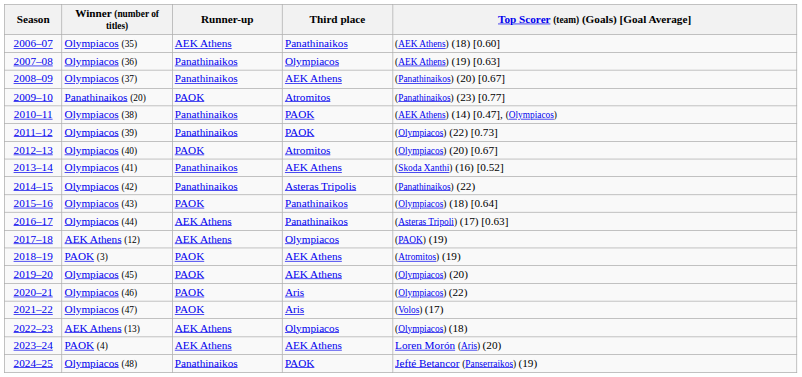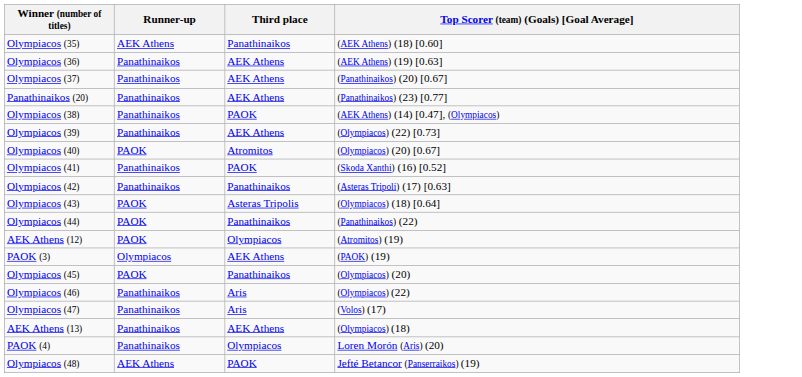 <table class="wikitable">
 <tr>
-<th width=75px>Season</th>
 <th width=150px>Winner <small>(number of titles)</small></th>
 <th width=150px>Runner-up</th>
 <th width=150px>Third place</th>
 <th width=570px><a href='#'>Top Scorer</a> <small>(team)</small> (Goals) [Goal Average]</th>
 </tr>
 <tr>
-<td align=center><a href='#'>2006–07</a></td>
 <td><a href='#'>Olympiacos</a> <small>(35)</small></td>
 <td><a href='#'>AEK Athens</a></td>
 <td><a href='#'>Panathinaikos</a></td>
 <td>  <small>(<a href='#'>AEK Athens</a>)</small> (18) [0.60]</td>
 </tr>
 <tr>
-<td align=center><a href='#'>2007–08</a></td>
 <td><a href='#'>Olympiacos</a> <small>(36)</small></td>
 <td><a href='#'>Panathinaikos</a></td>
-<td><a href='#'>Olympiacos</a></td>
+<td><a href='#'>AEK Athens</a></td>
 <td>  <small>(<a href='#'>AEK Athens</a>)</small> (19) [0.63]</td>
 </tr>
 <tr>
-<td align=center><a href='#'>2008–09</a></td>
 <td><a href='#'>Olympiacos</a> <small>(37)</small></td>
 <td><a href='#'>Panathinaikos</a></td>
 <td><a href='#'>AEK Athens</a></td>
 <td>  <small>(<a href='#'>Panathinaikos</a>)</small> (20) [0.67]</td>
 </tr>
 <tr>
-<td align=center><a href='#'>2009–10</a></td>
 <td><a href='#'>Panathinaikos</a> <small>(20)</small></td>
-<td><a href='#'>PAOK</a></td>
-<td><a href='#'>Atromitos</a></td>
+<td><a href='#'>Panathinaikos</a></td>
+<td><a href='#'>AEK Athens</a></td>
 <td>  <small>(<a href='#'>Panathinaikos</a>)</small> (23) [0.77]</td>
 </tr>
 <tr>
-<td align=center><a href='#'>2010–11</a></td>
 <td><a href='#'>Olympiacos</a> <small>(38)</small></td>
 <td><a href='#'>Panathinaikos</a></td>
 <td><a href='#'>PAOK</a></td>
 <td>  <small>(<a href='#'>AEK Athens</a>)</small> (14) [0.47],   <small>(<a href='#'>Olympiacos</a>)</small></td>
 </tr>
 <tr>
-<td align=center><a href='#'>2011–12</a></td>
 <td><a href='#'>Olympiacos</a> <small>(39)</small></td>
 <td><a href='#'>Panathinaikos</a></td>
-<td><a href='#'>PAOK</a></td>
+<td><a href='#'>AEK Athens</a></td>
 <td>  <small>(<a href='#'>Olympiacos</a>)</small> (22) [0.73]</td>
 </tr>
 <tr>
-<td align=center><a href='#'>2012–13</a></td>
 <td><a href='#'>Olympiacos</a> <small>(40)</small></td>
 <td><a href='#'>PAOK</a></td>
 <td><a href='#'>Atromitos</a></td>
 <td>  <small>(<a href='#'>Olympiacos</a>)</small> (20) [0.67]</td>
 </tr>
 <tr>
-<td align=center><a href='#'>2013–14</a></td>
 <td><a href='#'>Olympiacos</a> <small>(41)</small></td>
 <td><a href='#'>Panathinaikos</a></td>
-<td><a href='#'>AEK Athens</a></td>
+<td><a href='#'>PAOK</a></td>
 <td>  <small>(<a href='#'>Skoda Xanthi</a>)</small> (16) [0.52]</td>
 </tr>
 <tr>
-<td align=center><a href='#'>2014–15</a></td>
 <td><a href='#'>Olympiacos</a> <small>(42)</small></td>
 <td><a href='#'>Panathinaikos</a></td>
-<td><a href='#'>Asteras Tripolis</a></td>
-<td>  <small>(<a href='#'>Panathinaikos</a>)</small> (22)</td>
-</tr>
-<tr>
-<td align=center><a href='#'>2015–16</a></td>
-<td><a href='#'>Olympiacos</a> <small>(43)</small></td>
-<td><a href='#'>PAOK</a></td>
-<td><a href='#'>Panathinaikos</a></td>
-<td>  <small>(<a href='#'>Olympiacos</a>)</small> (18) [0.64]</td>
-</tr>
-<tr>
-<td align=center><a href='#'>2016–17</a></td>
-<td><a href='#'>Olympiacos</a> <small>(44)</small></td>
-<td><a href='#'>AEK Athens</a></td>
 <td><a href='#'>Panathinaikos</a></td>
 <td>  <small>(<a href='#'>Asteras Tripoli</a>)</small> (17) [0.63]</td>
 </tr>
 <tr>
-<td align=center><a href='#'>2017–18</a></td>
+<td><a href='#'>Olympiacos</a> <small>(43)</small></td>
+<td><a href='#'>PAOK</a></td>
+<td><a href='#'>Asteras Tripolis</a></td>
+<td>  <small>(<a href='#'>Olympiacos</a>)</small> (18) [0.64]</td>
+</tr>
+<tr>
+<td><a href='#'>Olympiacos</a> <small>(44)</small></td>
+<td><a href='#'>PAOK</a></td>
+<td><a href='#'>Panathinaikos</a></td>
+<td>  <small>(<a href='#'>Panathinaikos</a>)</small> (22)</td>
+</tr>
+<tr>
 <td><a href='#'>AEK Athens</a> <small>(12)</small></td>
+<td><a href='#'>PAOK</a></td>
+<td><a href='#'>Olympiacos</a></td>
+<td>  <small>(<a href='#'>Atromitos</a>)</small> (19)</td>
+</tr>
+<tr>
+<td><a href='#'>PAOK</a> <small>(3)</small></td>
+<td><a href='#'>Olympiacos</a></td>
 <td><a href='#'>AEK Athens</a></td>
-<td><a href='#'>Olympiacos</a></td>
 <td>  <small>(<a href='#'>PAOK</a>)</small> (19)</td>
 </tr>
 <tr>
-<td align=center><a href='#'>2018–19</a></td>
-<td><a href='#'>PAOK</a> <small>(3)</small></td>
-<td><a href='#'>PAOK</a></td>
-<td><a href='#'>AEK Athens</a></td>
-<td>  <small>(<a href='#'>Atromitos</a>)</small> (19)</td>
-</tr>
-<tr>
-<td align=center><a href='#'>2019–20</a></td>
 <td><a href='#'>Olympiacos</a> <small>(45)</small></td>
 <td><a href='#'>PAOK</a></td>
-<td><a href='#'>AEK Athens</a></td>
+<td><a href='#'>Panathinaikos</a></td>
 <td>  <small>(<a href='#'>Olympiacos</a>)</small> (20)</td>
 </tr>
 <tr>
-<td align=center><a href='#'>2020–21</a></td>
 <td><a href='#'>Olympiacos</a> <small>(46)</small></td>
-<td><a href='#'>PAOK</a></td>
+<td><a href='#'>Panathinaikos</a></td>
 <td><a href='#'>Aris</a></td>
 <td>  <small> (<a href='#'>Olympiacos</a>) </small> (22)</td>
 </tr>
 <tr>
-<td align=center><a href='#'>2021–22</a></td>
 <td><a href='#'>Olympiacos</a> <small>(47)</small></td>
-<td><a href='#'>PAOK</a></td>
+<td><a href='#'>Panathinaikos</a></td>
 <td><a href='#'>Aris</a></td>
 <td>  <small> (<a href='#'>Volos</a>) </small> (17)</td>
 </tr>
 <tr>
-<td align=center><a href='#'>2022–23</a></td>
 <td><a href='#'>AEK Athens</a> <small>(13)</small></td>
+<td><a href='#'>Panathinaikos</a></td>
 <td><a href='#'>AEK Athens</a></td>
-<td><a href='#'>Olympiacos</a></td>
 <td>  <small> (<a href='#'>Olympiacos</a>) </small> (18)</td>
 </tr>
 <tr>
-<td align=center><a href='#'>2023–24</a></td>
 <td><a href='#'>PAOK</a> <small>(4)</small></td>
-<td><a href='#'>AEK Athens</a></td>
-<td><a href='#'>AEK Athens</a></td>
+<td><a href='#'>Panathinaikos</a></td>
+<td><a href='#'>Olympiacos</a></td>
 <td> <a href='#'>Loren Morón</a> <small> (<a href='#'>Aris</a>) </small> (20)</td>
 </tr>
 <tr>
-<td align=center><a href='#'>2024–25</a></td>
 <td><a href='#'>Olympiacos</a> <small>(48)</small></td>
-<td><a href='#'>Panathinaikos</a></td>
+<td><a href='#'>AEK Athens</a></td>
 <td><a href='#'>PAOK</a></td>
 <td> <a href='#'>Jefté Betancor</a> <small> (<a href='#'>Panserraikos</a>) </small> (19)</td>
 </tr>
 </table>
